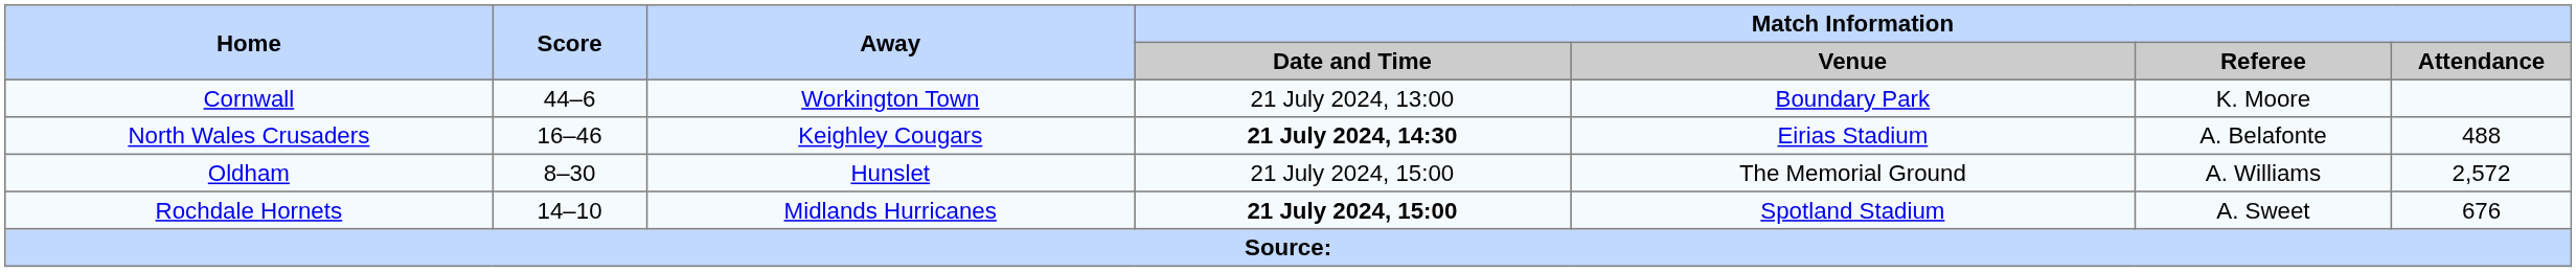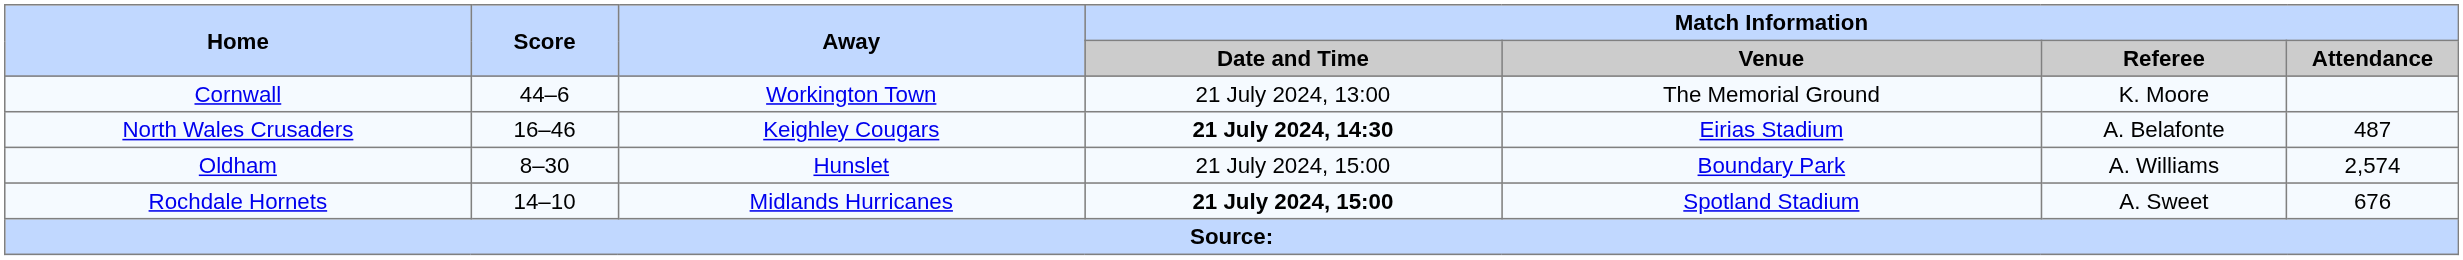 <table border=1 style="border-collapse:collapse; font-size:90%; text-align:center;" cellpadding=3 cellspacing=0 width=100%>
 <tr bgcolor=#C1D8FF>
 <th scope="col" rowspan=2 width=19%>Home</th>
 <th scope="col" rowspan=2 width=6%>Score</th>
 <th scope="col" rowspan=2 width=19%>Away</th>
 <th colspan=6>Match Information</th>
 </tr>
 <tr bgcolor=#CCCCCC>
 <th scope="col" width=17%>Date and Time</th>
 <th scope="col" width=22%>Venue</th>
 <th scope="col" width=10%>Referee</th>
 <th scope="col" width=7%>Attendance</th>
 </tr>
 <tr bgcolor=#F5FAFF>
 <td> <a href='#'>Cornwall</a></td>
 <td>44–6</td>
 <td> <a href='#'>Workington Town</a></td>
 <td>21 July 2024, 13:00</td>
-<td><a href='#'>Boundary Park</a></td>
+<td>The Memorial Ground</td>
 <td>K. Moore</td>
 <td></td>
 </tr>
 <tr bgcolor=#F5FAFF>
 <td>  <a href='#'>North Wales Crusaders</a></td>
 <td>16–46</td>
 <td> <a href='#'>Keighley Cougars</a></td>
 <td><strong>21 July 2024, 14:30</strong></td>
 <td><a href='#'>Eirias Stadium</a></td>
 <td>A. Belafonte</td>
-<td>488</td>
+<td>487</td>
 </tr>
 <tr bgcolor=#F5FAFF>
 <td> <a href='#'>Oldham</a></td>
 <td>8–30</td>
 <td> <a href='#'>Hunslet</a></td>
 <td>21 July 2024, 15:00</td>
-<td>The Memorial Ground</td>
+<td><a href='#'>Boundary Park</a></td>
 <td>A. Williams</td>
-<td>2,572</td>
+<td>2,574</td>
 </tr>
 <tr bgcolor=#F5FAFF>
 <td> <a href='#'>Rochdale Hornets</a></td>
 <td>14–10</td>
 <td> <a href='#'>Midlands Hurricanes</a></td>
 <td><strong>21 July 2024, 15:00</strong></td>
 <td><a href='#'>Spotland Stadium</a></td>
 <td>A. Sweet</td>
 <td>676</td>
 </tr>
 <tr style="background:#c1d8ff;">
 <th colspan=7>Source:</th>
 </tr>
 </table>
